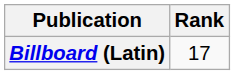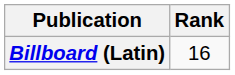 <table class="wikitable plainrowheaders">
 <tr>
 <th>Publication</th>
 <th>Rank</th>
 </tr>
 <tr>
 <th scope="row"><em><a href='#'>Billboard</a></em> (Latin)</th>
-<td align=center>17</td>
+<td align=center>16</td>
 </tr>
 </table>
